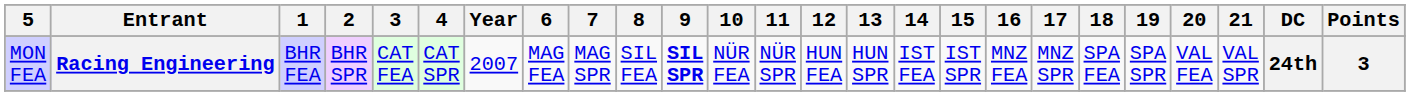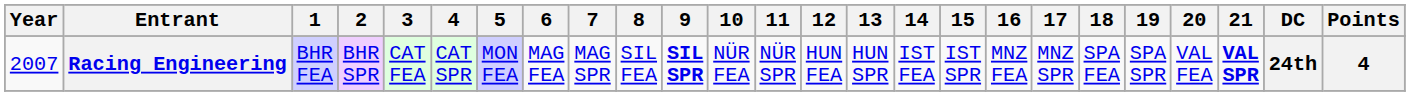 <table class="wikitable" style="text-align:center; font-size:85%">
 <tr>
-<th>5</th>
+<th>Year</th>
 <th>Entrant</th>
 <th>1</th>
 <th>2</th>
 <th>3</th>
 <th>4</th>
-<th>Year</th>
+<th>5</th>
 <th>6</th>
 <th>7</th>
 <th>8</th>
 <th>9</th>
 <th>10</th>
 <th>11</th>
 <th>12</th>
 <th>13</th>
 <th>14</th>
 <th>15</th>
 <th>16</th>
 <th>17</th>
 <th>18</th>
 <th>19</th>
 <th>20</th>
 <th>21</th>
 <th>DC</th>
 <th>Points</th>
 </tr>
 <tr>
-<td style="background:#CFCFFF;"><a href='#'>MON<br>FEA</a><br></td>
+<td><a href='#'>2007</a></td>
 <th nowrap><a href='#'>Racing Engineering</a></th>
 <td style="background:#CFCFFF;"><a href='#'>BHR<br>FEA</a><br></td>
 <td style="background:#EFCFFF;"><a href='#'>BHR<br>SPR</a><br></td>
 <td style="background:#DFFFDF;"><a href='#'>CAT<br>FEA</a><br></td>
 <td style="background:#DFFFDF;"><a href='#'>CAT<br>SPR</a><br></td>
-<td><a href='#'>2007</a></td>
+<td style="background:#CFCFFF;"><a href='#'>MON<br>FEA</a><br></td>
 <td><a href='#'>MAG<br>FEA</a></td>
 <td><a href='#'>MAG<br>SPR</a></td>
 <td><a href='#'>SIL<br>FEA</a></td>
 <td><strong><a href='#'>SIL<br>SPR</a></strong></td>
 <td><a href='#'>NÜR<br>FEA</a></td>
 <td><a href='#'>NÜR<br>SPR</a></td>
 <td><a href='#'>HUN<br>FEA</a></td>
 <td><a href='#'>HUN<br>SPR</a></td>
 <td><a href='#'>IST<br>FEA</a></td>
 <td><a href='#'>IST<br>SPR</a></td>
 <td><a href='#'>MNZ<br>FEA</a></td>
 <td><a href='#'>MNZ<br>SPR</a></td>
 <td><a href='#'>SPA<br>FEA</a></td>
 <td><a href='#'>SPA<br>SPR</a></td>
 <td><a href='#'>VAL<br>FEA</a></td>
-<td><a href='#'>VAL<br>SPR</a></td>
+<td><strong><a href='#'>VAL<br>SPR</a></strong></td>
 <th>24th</th>
-<th>3</th>
+<th>4</th>
 </tr>
 </table>
